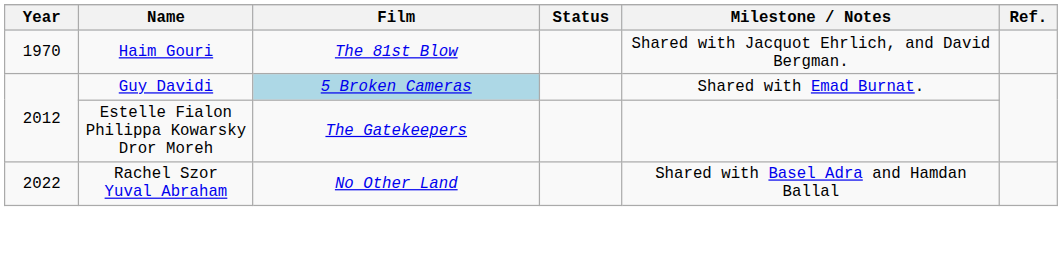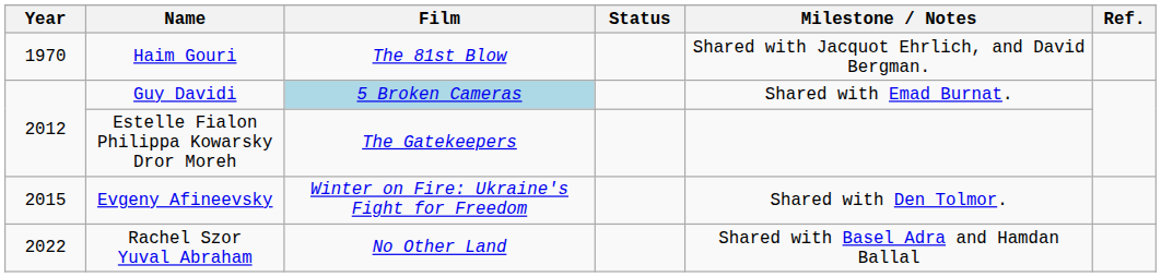 <table class="wikitable" style="text-align: center">
 <tr ---- bgcolor="#bfd7ff">
 </tr>
 <tr ---- bgcolor="#ebf5ff">
 <th width="75">Year</th>
 <th width="200">Name</th>
 <th width="350">Film</th>
 <th width="75">Status</th>
 <th width="500">Milestone / Notes</th>
 <th width="50">Ref.</th>
 </tr>
 <tr>
 <td>1970</td>
 <td><a href='#'>Haim Gouri</a></td>
 <td><em><a href='#'>The 81st Blow</a></em></td>
 <td></td>
 <td>Shared with Jacquot Ehrlich, and David Bergman.</td>
 <td></td>
 </tr>
 <tr>
 <td rowspan=2>2012</td>
 <td><a href='#'>Guy Davidi</a></td>
 <td style="background: lightblue;"><em><a href='#'>5 Broken Cameras</a></em></td>
 <td></td>
 <td>Shared with <a href='#'>Emad Burnat</a>.</td>
 <td rowspan=2></td>
 </tr>
 <tr>
 <td>Estelle Fialon <br> Philippa Kowarsky <br> Dror Moreh</td>
 <td><em><a href='#'>The Gatekeepers</a></em></td>
 <td></td>
 <td></td>
 </tr>
 <tr>
+<td>2015</td>
+<td><a href='#'>Evgeny Afineevsky</a></td>
+<td><em><a href='#'>Winter on Fire: Ukraine's Fight for Freedom</a></em></td>
+<td></td>
+<td>Shared with <a href='#'>Den Tolmor</a>.</td>
+<td></td>
+</tr>
+<tr>
 <td>2022</td>
 <td>Rachel Szor<br><a href='#'>Yuval Abraham</a></td>
 <td><em><a href='#'>No Other Land</a></em></td>
 <td></td>
 <td>Shared with <a href='#'>Basel Adra</a> and Hamdan Ballal</td>
 <td></td>
 </tr>
 </table>
